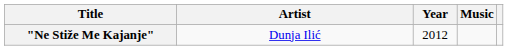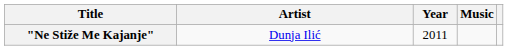 <table class="wikitable plainrowheaders" style="text-align:center;">
 <tr>
 <th scope="col" style="width:13em;">Title</th>
 <th scope="col" style="width:18em;">Artist</th>
 <th scope="col" style="width:3em;">Year</th>
 <th scope="col">Music</th>
 <th scope="col"></th>
 </tr>
 <tr>
 <th scope="row">"Ne Stiže Me Kajanje"</th>
 <td rowspan="2"><a href='#'>Dunja Ilić</a></td>
-<td>2012</td>
+<td>2011</td>
 <td rowspan="2"></td>
 <td></td>
 </tr>
 </table>
